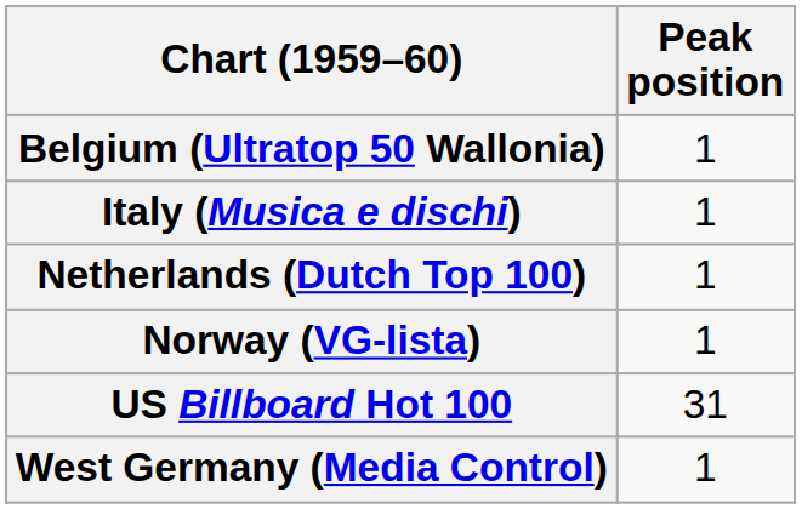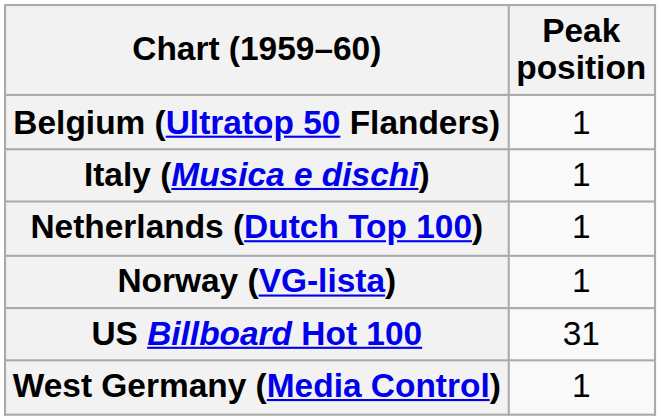 <table class="wikitable plainrowheaders" style="text-align:center">
 <tr>
 <th scope="col">Chart (1959–60)</th>
 <th scope="col">Peak<br>position</th>
 </tr>
 <tr>
-<th scope="row">Belgium (<a href='#'>Ultratop 50</a> Wallonia)</th>
+<th scope="row">Belgium (<a href='#'>Ultratop 50</a> Flanders)</th>
 <td>1</td>
 </tr>
 <tr>
 <th scope="row">Italy (<em><a href='#'>Musica e dischi</a></em>)</th>
 <td>1</td>
 </tr>
 <tr>
 <th scope="row">Netherlands (<a href='#'>Dutch Top 100</a>)</th>
 <td>1</td>
 </tr>
 <tr>
 <th scope="row">Norway (<a href='#'>VG-lista</a>)</th>
 <td>1</td>
 </tr>
 <tr>
 <th scope="row">US <a href='#'><em>Billboard</em> Hot 100</a></th>
 <td>31</td>
 </tr>
 <tr>
 <th scope="row">West Germany (<a href='#'>Media Control</a>)</th>
 <td>1</td>
 </tr>
 </table>
